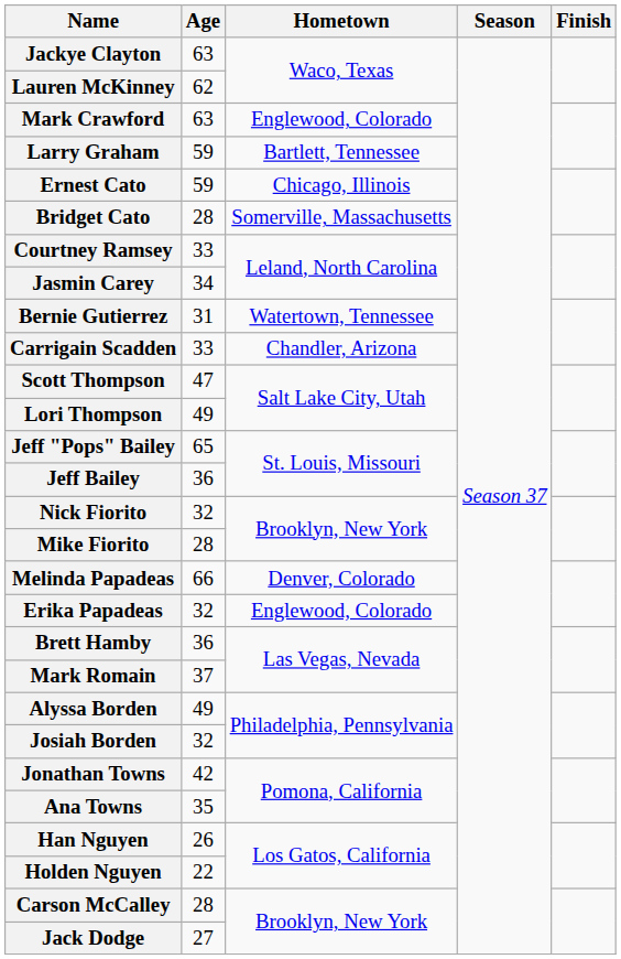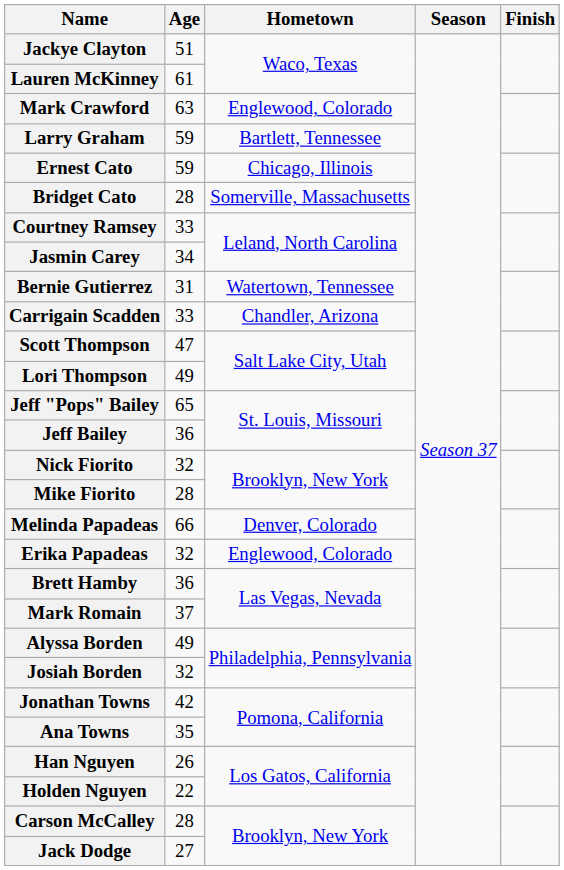 <table class="wikitable sortable" style="text-align:center;">
 <tr>
 <th scope="col">Name</th>
 <th scope="col">Age</th>
 <th scope="col" class=unsortable>Hometown</th>
 <th scope="col" class=unsortable>Season</th>
 <th scope="col">Finish</th>
 </tr>
 <tr>
 <th scope="row">Jackye Clayton</th>
-<td>63</td>
+<td>51</td>
 <td rowspan="2"><a href='#'>Waco, Texas</a></td>
 <td rowspan="28"><a href='#'><em>Season 37</em></a></td>
 <td rowspan="2"></td>
 </tr>
 <tr>
 <th scope="row">Lauren McKinney</th>
-<td>62</td>
+<td>61</td>
 </tr>
 <tr>
 <th scope="row">Mark Crawford</th>
 <td>63</td>
 <td><a href='#'>Englewood, Colorado</a></td>
 <td rowspan="2"></td>
 </tr>
 <tr>
 <th scope="row">Larry Graham</th>
 <td>59</td>
 <td><a href='#'>Bartlett, Tennessee</a></td>
 </tr>
 <tr>
 <th scope="row">Ernest Cato</th>
 <td>59</td>
 <td><a href='#'>Chicago, Illinois</a></td>
 <td rowspan="2"></td>
 </tr>
 <tr>
 <th scope="row">Bridget Cato</th>
 <td>28</td>
 <td><a href='#'>Somerville, Massachusetts</a></td>
 </tr>
 <tr>
 <th scope="row">Courtney Ramsey</th>
 <td>33</td>
 <td rowspan="2"><a href='#'>Leland, North Carolina</a></td>
 <td rowspan="2"></td>
 </tr>
 <tr>
 <th scope="row">Jasmin Carey</th>
 <td>34</td>
 </tr>
 <tr>
 <th scope="row">Bernie Gutierrez</th>
 <td>31</td>
 <td><a href='#'>Watertown, Tennessee</a></td>
 <td rowspan="2"></td>
 </tr>
 <tr>
 <th scope="row">Carrigain Scadden</th>
 <td>33</td>
 <td><a href='#'>Chandler, Arizona</a></td>
 </tr>
 <tr>
 <th scope="row">Scott Thompson</th>
 <td>47</td>
 <td rowspan="2"><a href='#'>Salt Lake City, Utah</a></td>
 <td rowspan="2"></td>
 </tr>
 <tr>
 <th scope="row">Lori Thompson</th>
 <td>49</td>
 </tr>
 <tr>
 <th scope="row">Jeff "Pops" Bailey</th>
 <td>65</td>
 <td rowspan="2"><a href='#'>St. Louis, Missouri</a></td>
 <td rowspan="2"></td>
 </tr>
 <tr>
 <th scope="row">Jeff Bailey</th>
 <td>36</td>
 </tr>
 <tr>
 <th scope="row">Nick Fiorito</th>
 <td>32</td>
 <td rowspan="2"><a href='#'>Brooklyn, New York</a></td>
 <td rowspan="2"></td>
 </tr>
 <tr>
 <th scope="row">Mike Fiorito</th>
 <td>28</td>
 </tr>
 <tr>
 <th scope="row">Melinda Papadeas</th>
 <td>66</td>
 <td><a href='#'>Denver, Colorado</a></td>
 <td rowspan="2"></td>
 </tr>
 <tr>
 <th scope="row">Erika Papadeas</th>
 <td>32</td>
 <td><a href='#'>Englewood, Colorado</a></td>
 </tr>
 <tr>
 <th scope="row">Brett Hamby</th>
 <td>36</td>
 <td rowspan="2"><a href='#'>Las Vegas, Nevada</a></td>
 <td rowspan="2"></td>
 </tr>
 <tr>
 <th scope="row">Mark Romain</th>
 <td>37</td>
 </tr>
 <tr>
 <th scope="row">Alyssa Borden</th>
 <td>49</td>
 <td rowspan="2"><a href='#'>Philadelphia, Pennsylvania</a></td>
 <td rowspan="2"></td>
 </tr>
 <tr>
 <th scope="row">Josiah Borden</th>
 <td>32</td>
 </tr>
 <tr>
 <th scope="row">Jonathan Towns</th>
 <td>42</td>
 <td rowspan="2"><a href='#'>Pomona, California</a></td>
 <td rowspan="2"></td>
 </tr>
 <tr>
 <th scope="row">Ana Towns</th>
 <td>35</td>
 </tr>
 <tr>
 <th scope="row">Han Nguyen</th>
 <td>26</td>
 <td rowspan="2"><a href='#'>Los Gatos, California</a></td>
 <td rowspan="2"></td>
 </tr>
 <tr>
 <th scope="row">Holden Nguyen</th>
 <td>22</td>
 </tr>
 <tr>
 <th scope="row">Carson McCalley</th>
 <td>28</td>
 <td rowspan="2"><a href='#'>Brooklyn, New York</a></td>
 <td rowspan="2"></td>
 </tr>
 <tr>
 <th scope="row">Jack Dodge</th>
 <td>27</td>
 </tr>
 <tr>
 </tr>
 </table>
